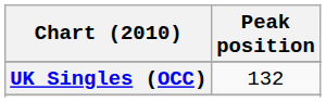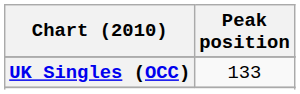 <table class="wikitable sortable plainrowheaders" style="text-align:center">
 <tr>
 <th scope="col">Chart (2010)</th>
 <th scope="col">Peak<br>position</th>
 </tr>
 <tr>
 </tr>
 <tr>
 </tr>
 <tr>
 <th scope="row"><a href='#'>UK Singles</a> (<a href='#'>OCC</a>)</th>
-<td>132</td>
+<td>133</td>
 </tr>
 <tr>
 </tr>
 <tr>
 </tr>
 </table>
